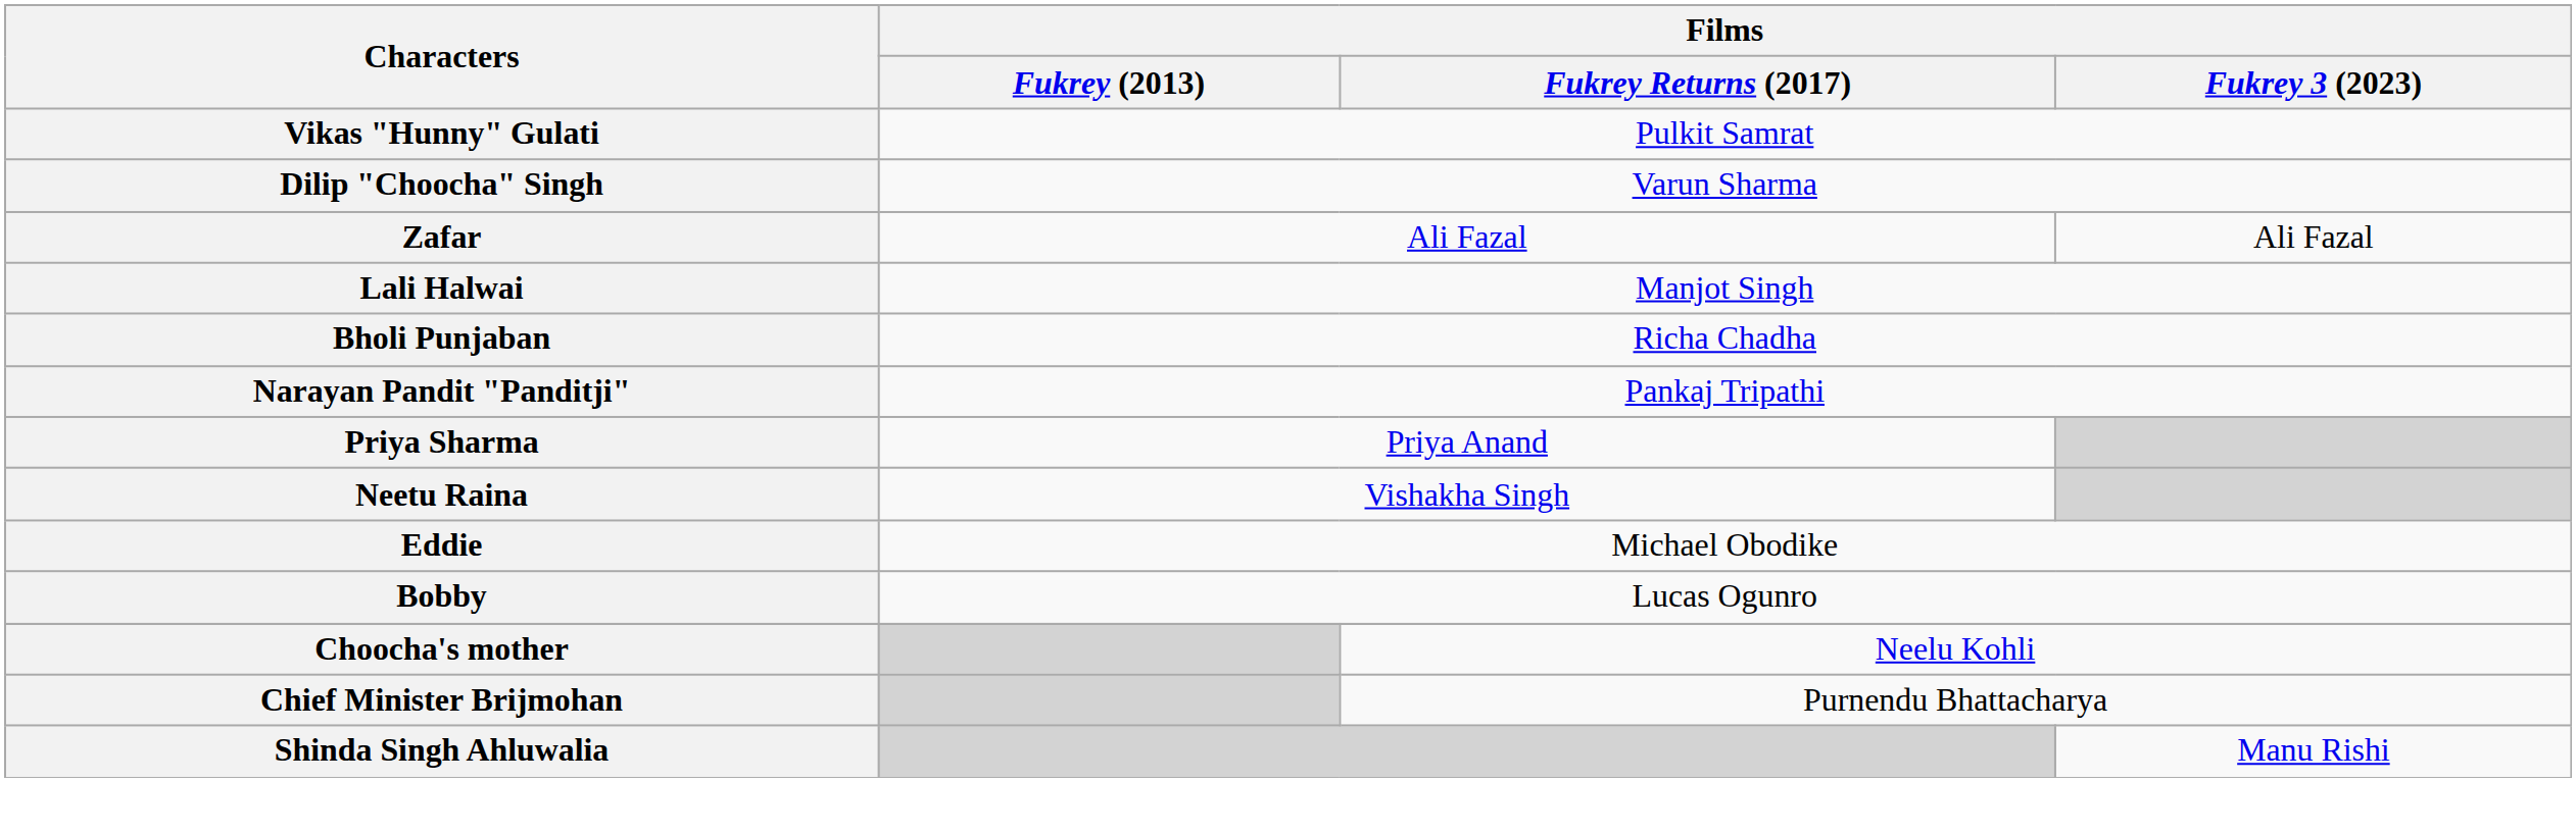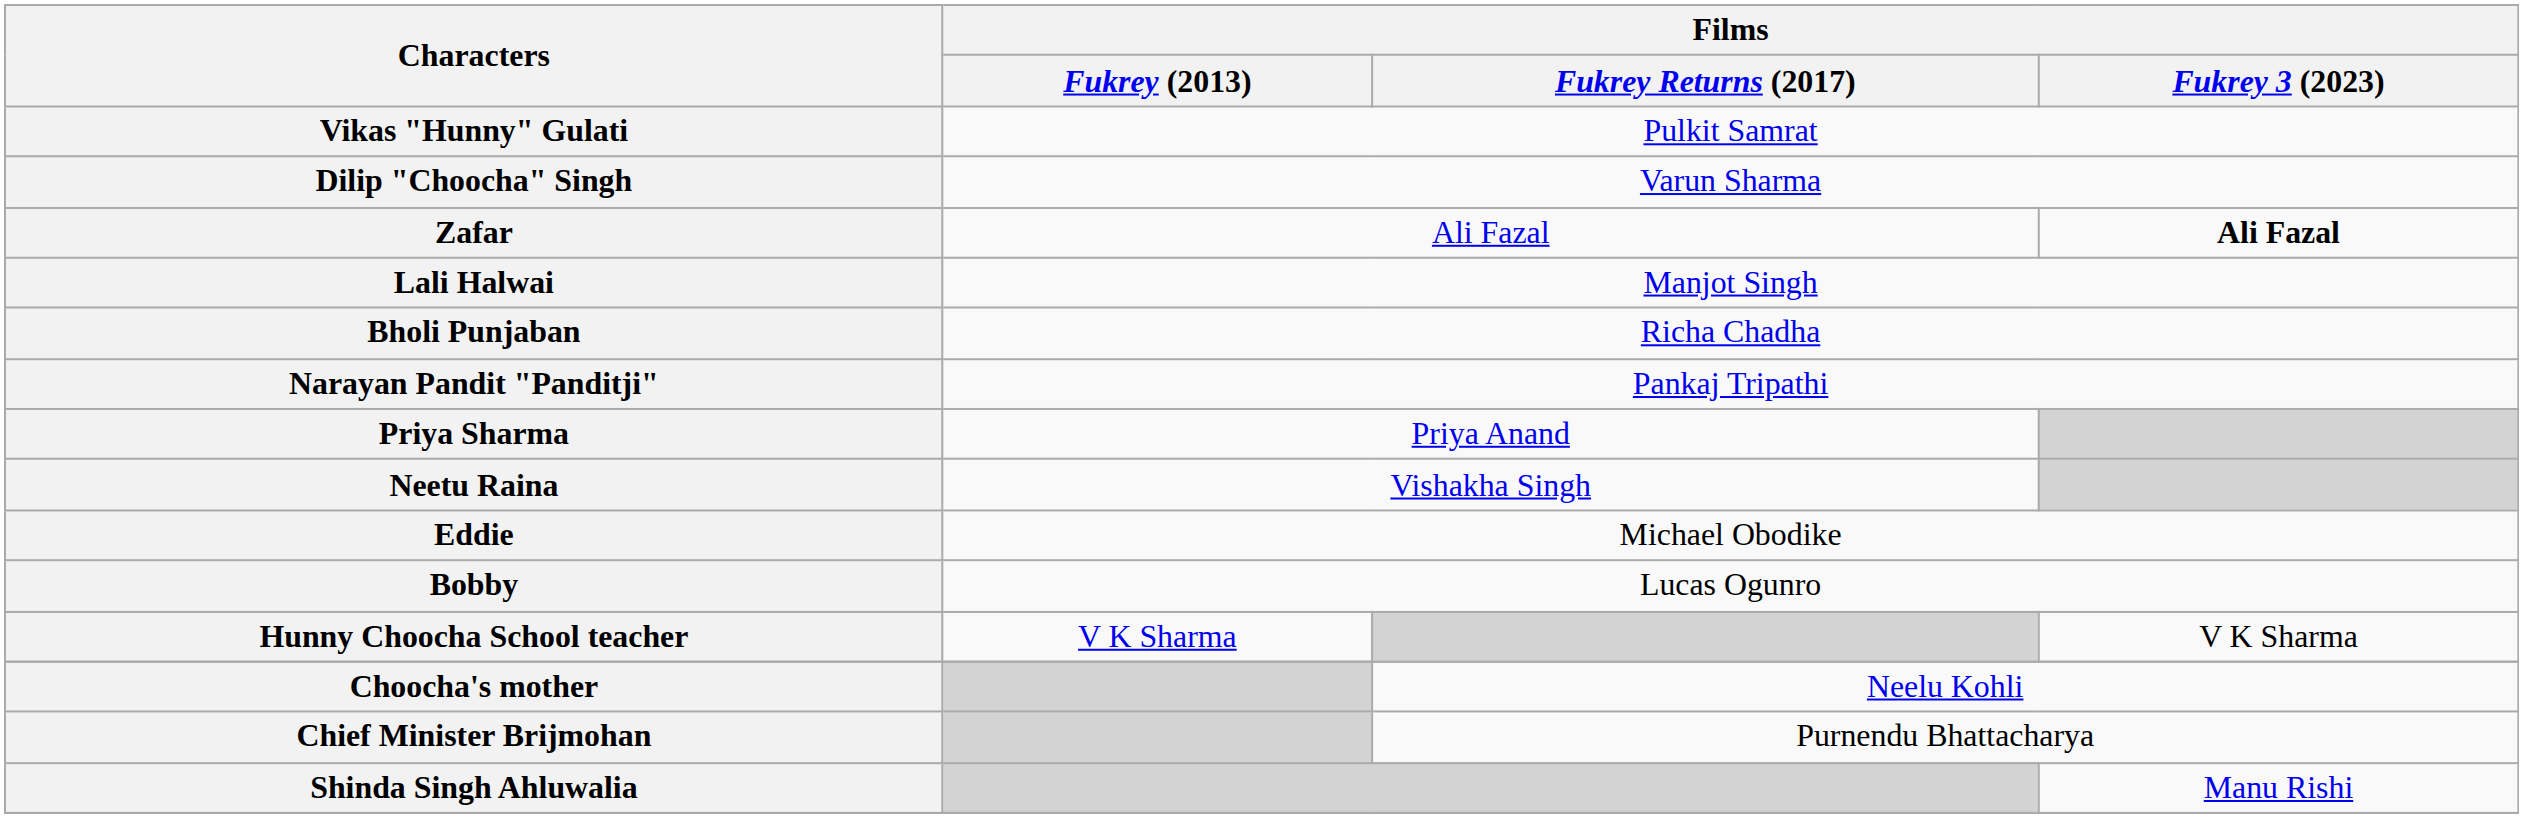 <table class="wikitable" width ="100%" style="text-align:center">
 <tr>
 <th rowspan="2">Characters</th>
 <th colspan="3">Films</th>
 </tr>
 <tr>
 <th align="center"><em><a href='#'>Fukrey</a></em> (2013)</th>
 <th><em><a href='#'>Fukrey Returns</a></em> (2017)</th>
 <th><em><a href='#'>Fukrey 3</a></em> (2023)</th>
 </tr>
 <tr>
 <th>Vikas "Hunny" Gulati</th>
 <td colspan=3><a href='#'>Pulkit Samrat</a></td>
 </tr>
 <tr>
 <th>Dilip "Choocha" Singh</th>
 <td colspan=3><a href='#'>Varun Sharma</a></td>
 </tr>
 <tr>
 <th>Zafar</th>
 <td colspan=2><a href='#'>Ali Fazal</a></td>
-<td>Ali Fazal</td>
+<td><strong>Ali Fazal</strong></td>
 </tr>
 <tr>
 <th>Lali Halwai</th>
 <td colspan=3><a href='#'>Manjot Singh</a></td>
 </tr>
 <tr>
 <th>Bholi Punjaban</th>
 <td colspan=3><a href='#'>Richa Chadha</a></td>
 </tr>
 <tr>
 <th>Narayan Pandit "Panditji"</th>
 <td colspan=3><a href='#'>Pankaj Tripathi</a></td>
 </tr>
 <tr>
 <th>Priya Sharma</th>
 <td colspan=2><a href='#'>Priya Anand</a></td>
 <td style="background:#d3d3d3;"></td>
 </tr>
 <tr>
 <th>Neetu Raina</th>
 <td colspan=2><a href='#'>Vishakha Singh</a></td>
 <td style="background:#d3d3d3;"></td>
 </tr>
 <tr>
 <th>Eddie</th>
 <td colspan=3>Michael Obodike</td>
 </tr>
 <tr>
 <th>Bobby</th>
 <td colspan=3>Lucas Ogunro</td>
 </tr>
 <tr>
+<th>Hunny Choocha School teacher</th>
+<td><a href='#'>V K Sharma</a></td>
+<td style="background:#d3d3d3;"></td>
+<td>V K Sharma</td>
+</tr>
+<tr>
 </tr>
 <tr>
 <th>Choocha's mother</th>
 <td style="background:#d3d3d3;"></td>
 <td colspan=2><a href='#'>Neelu Kohli</a></td>
 </tr>
 <tr>
 <th>Chief Minister Brijmohan</th>
 <td style="background:#d3d3d3;"></td>
 <td colspan=2>Purnendu Bhattacharya</td>
 </tr>
 <tr>
 <th>Shinda Singh Ahluwalia</th>
 <td colspan=2 style="background:#d3d3d3;"></td>
 <td><a href='#'>Manu Rishi</a></td>
 </tr>
 <tr>
 </tr>
 </table>
